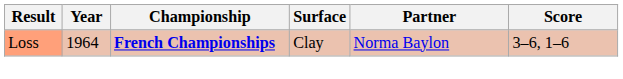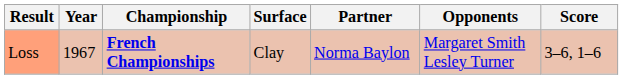 <table class="sortable wikitable">
 <tr>
 <th style="width:50px">Result</th>
 <th style="width:40px">Year</th>
 <th style="width:170px">Championship</th>
 <th style="width:50px">Surface</th>
 <th style="width:150px">Partner</th>
+<th style="width:150px">Opponents</th>
 <th style="width:100px" class="unsortable">Score</th>
 </tr>
 <tr style="background:#ebc2af;">
 <td style="background:#ffa07a;">Loss</td>
-<td>1964</td>
+<td>1967</td>
 <td><strong><a href='#'>French Championships</a></strong></td>
 <td>Clay</td>
 <td> <a href='#'>Norma Baylon</a></td>
+<td> <a href='#'>Margaret Smith</a> <br>  <a href='#'>Lesley Turner</a></td>
 <td>3–6, 1–6</td>
 </tr>
 </table>
